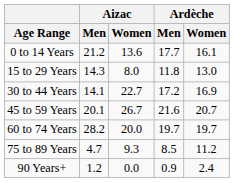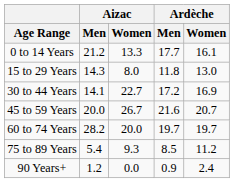 <table class="wikitable" style="text-align:center;">
 <tr>
 <th></th>
 <th colspan=2><strong>Aizac</strong></th>
 <th colspan=2><strong>Ardèche</strong></th>
 </tr>
 <tr>
 <th><strong>Age Range</strong></th>
 <th><strong>Men</strong></th>
 <th><strong>Women</strong></th>
 <th><strong>Men</strong></th>
 <th><strong>Women</strong></th>
 </tr>
 <tr>
 <td>0 to 14 Years</td>
 <td>21.2</td>
-<td>13.6</td>
+<td>13.3</td>
 <td>17.7</td>
 <td>16.1</td>
 </tr>
 <tr>
 <td>15 to 29 Years</td>
 <td>14.3</td>
 <td>8.0</td>
 <td>11.8</td>
 <td>13.0</td>
 </tr>
 <tr>
 <td>30 to 44 Years</td>
 <td>14.1</td>
 <td>22.7</td>
 <td>17.2</td>
 <td>16.9</td>
 </tr>
 <tr>
 <td>45 to 59 Years</td>
-<td>20.1</td>
+<td>20.0</td>
 <td>26.7</td>
 <td>21.6</td>
 <td>20.7</td>
 </tr>
 <tr>
 <td>60 to 74 Years</td>
 <td>28.2</td>
 <td>20.0</td>
 <td>19.7</td>
 <td>19.7</td>
 </tr>
 <tr>
 <td>75 to 89 Years</td>
-<td>4.7</td>
+<td>5.4</td>
 <td>9.3</td>
 <td>8.5</td>
 <td>11.2</td>
 </tr>
 <tr>
 <td>90 Years+</td>
 <td>1.2</td>
 <td>0.0</td>
 <td>0.9</td>
 <td>2.4</td>
 </tr>
 </table>
